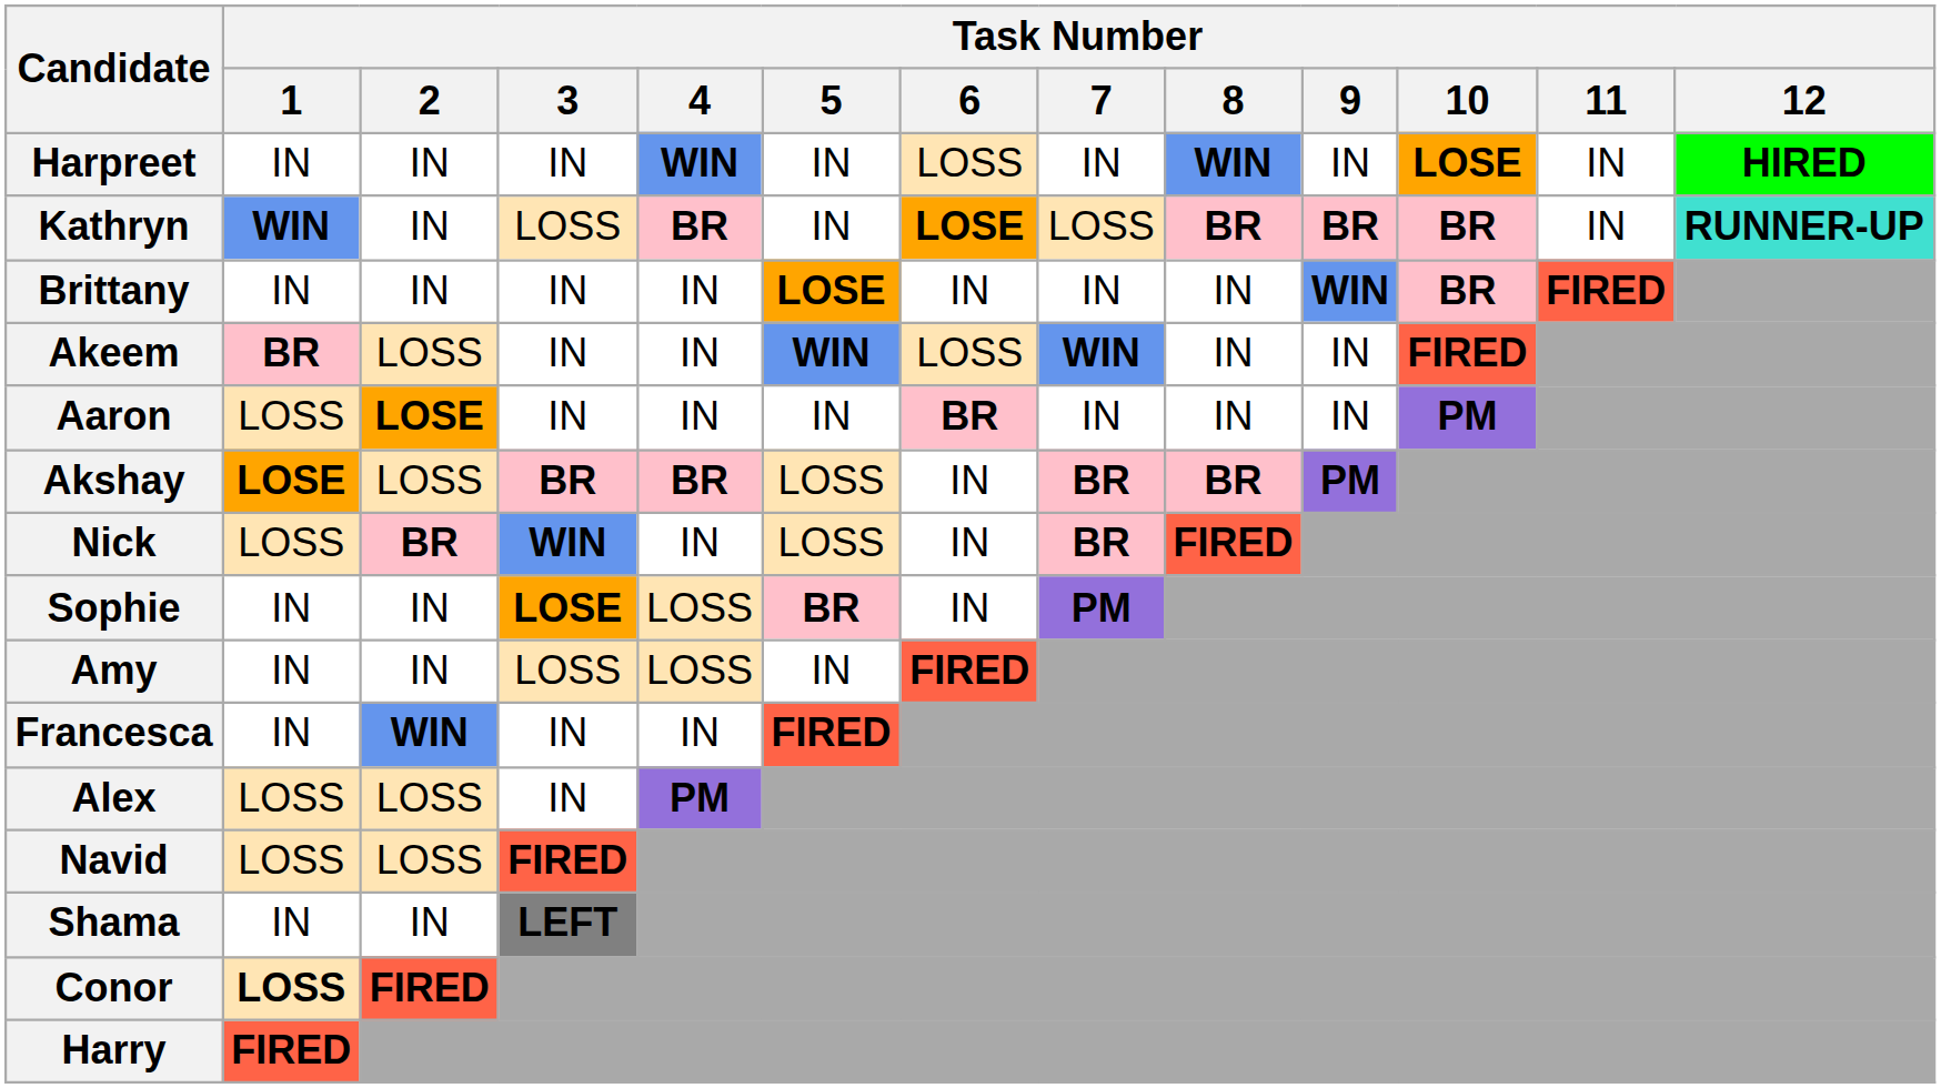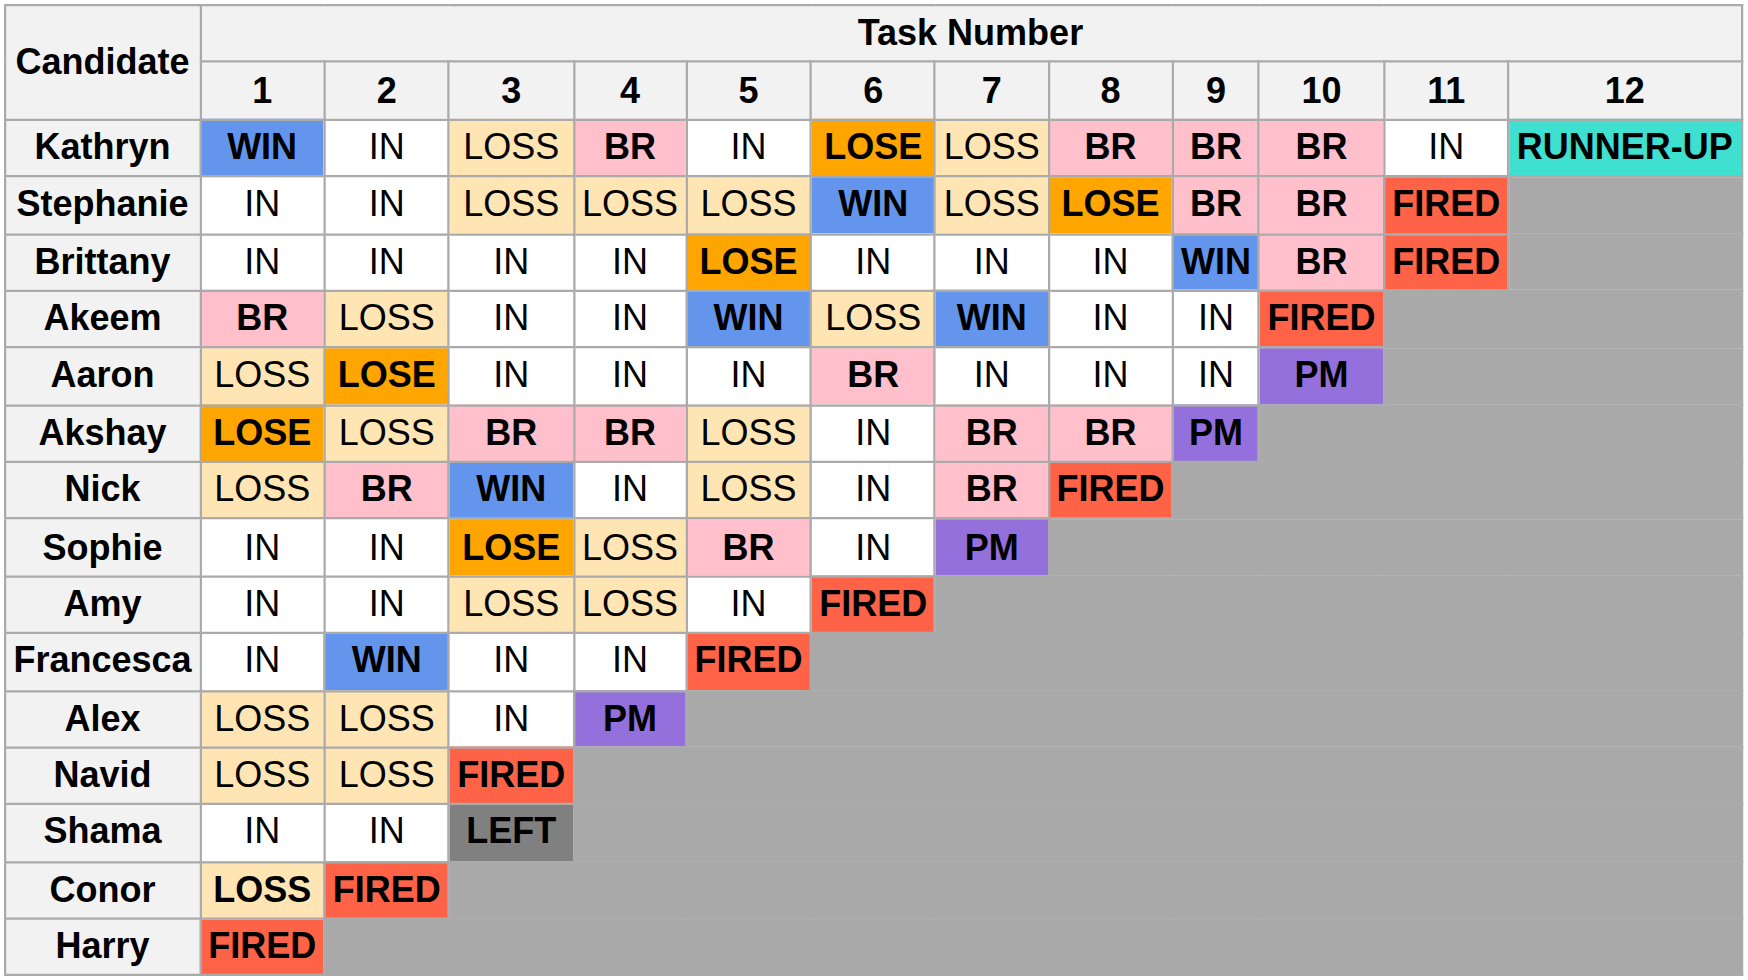 <table class="wikitable" style="text-align:center">
 <tr>
 <th rowspan="2">Candidate</th>
 <th colspan="12">Task Number</th>
 </tr>
 <tr>
 <th>1</th>
 <th>2</th>
 <th>3</th>
 <th>4</th>
 <th>5</th>
 <th>6</th>
 <th>7</th>
 <th>8</th>
 <th>9</th>
 <th>10</th>
 <th>11</th>
 <th>12</th>
 </tr>
 <tr>
-<th>Harpreet</th>
-<td style="background:white;">IN</td>
-<td style="background:white;">IN</td>
-<td style="background:white;">IN</td>
-<td style="background:cornflowerblue;"><strong>WIN</strong></td>
-<td style="background:white;">IN</td>
-<td style="background:#FFE5B4;">LOSS</td>
-<td style="background:white;">IN</td>
-<td style="background:cornflowerblue;"><strong>WIN</strong></td>
-<td style="background:white;">IN</td>
-<td style="background:orange;"><strong>LOSE</strong></td>
-<td style="background:white;">IN</td>
-<td style="background:lime;"><strong>HIRED</strong></td>
-</tr>
-<tr>
 <th>Kathryn</th>
 <td style="background:cornflowerblue;"><strong>WIN</strong></td>
 <td style="background:white;">IN</td>
 <td style="background:#FFE5B4;">LOSS</td>
 <td style="background:pink;"><strong>BR</strong></td>
 <td style="background:white;">IN</td>
 <td style="background:orange;"><strong>LOSE</strong></td>
 <td style="background:#FFE5B4;">LOSS</td>
 <td style="background:pink;"><strong>BR</strong></td>
 <td style="background:pink;"><strong>BR</strong></td>
 <td style="background:pink;"><strong>BR</strong></td>
 <td style="background:white;">IN</td>
 <td style="background:turquoise;"><strong>RUNNER-UP</strong></td>
+</tr>
+<tr>
+<th>Stephanie</th>
+<td style="background:white;">IN</td>
+<td style="background:white;">IN</td>
+<td style="background:#FFE5B4;">LOSS</td>
+<td style="background:#FFE5B4;">LOSS</td>
+<td style="background:#FFE5B4;">LOSS</td>
+<td style="background:cornflowerblue;"><strong>WIN</strong></td>
+<td style="background:#FFE5B4;">LOSS</td>
+<td style="background:orange;"><strong>LOSE</strong></td>
+<td style="background:pink;"><strong>BR</strong></td>
+<td style="background:pink;"><strong>BR</strong></td>
+<td style="background:tomato;"><strong>FIRED</strong></td>
+<td colspan="1" style="background:darkgrey;"></td>
 </tr>
 <tr>
 <th>Brittany</th>
 <td style="background:white;">IN</td>
 <td style="background:white;">IN</td>
 <td style="background:white;">IN</td>
 <td style="background:white;">IN</td>
 <td style="background:orange;"><strong>LOSE</strong></td>
 <td style="background:white;">IN</td>
 <td style="background:white;">IN</td>
 <td style="background:white;">IN</td>
 <td style="background:cornflowerblue"><strong>WIN</strong></td>
 <td style="background:pink;"><strong>BR</strong></td>
 <td style="background:tomato;"><strong>FIRED</strong></td>
 <td colspan="1" style="background:darkgrey;"></td>
 </tr>
 <tr>
 <th>Akeem</th>
 <td style="background:pink;"><strong>BR</strong></td>
 <td style="background:#FFE5B4;">LOSS</td>
 <td style="background:white;">IN</td>
 <td style="background:white;">IN</td>
 <td style="background:cornflowerblue;"><strong>WIN</strong></td>
 <td style="background:#FFE5B4;">LOSS</td>
 <td style="background:cornflowerblue;"><strong>WIN</strong></td>
 <td style="background:white;">IN</td>
 <td style="background:white;">IN</td>
 <td style="background:tomato;"><strong>FIRED</strong></td>
 <td colspan="2" style="background:darkgrey;"></td>
 </tr>
 <tr>
 <th>Aaron</th>
 <td style="background:#FFE5B4;">LOSS</td>
 <td style="background:orange;"><strong>LOSE</strong></td>
 <td style="background:white;">IN</td>
 <td style="background:white;">IN</td>
 <td style="background:white;">IN</td>
 <td style="background:pink;"><strong>BR</strong></td>
 <td style="background:white;">IN</td>
 <td style="background:white;">IN</td>
 <td style="background:white;">IN</td>
 <td style="background:#9370DB;"><strong>PM</strong></td>
 <td colspan="2" style="background:darkgrey;"></td>
 </tr>
 <tr>
 <th>Akshay</th>
 <td style="background:orange;"><strong>LOSE</strong></td>
 <td style="background:#FFE5B4;">LOSS</td>
 <td style="background:pink;"><strong>BR</strong></td>
 <td style="background:pink;"><strong>BR</strong></td>
 <td style="background:#FFE5B4;">LOSS</td>
 <td style="background:white;">IN</td>
 <td style="background:pink;"><strong>BR</strong></td>
 <td style="background:pink;"><strong>BR</strong></td>
 <td style="background:#9370DB;"><strong>PM</strong></td>
 <td colspan="3" style="background:darkgrey;"></td>
 </tr>
 <tr>
 <th>Nick</th>
 <td style="background:#FFE5B4;">LOSS</td>
 <td style="background:pink;"><strong>BR</strong></td>
 <td style="background:cornflowerblue;"><strong>WIN</strong></td>
 <td style="background:white;">IN</td>
 <td style="background:#FFE5B4;">LOSS</td>
 <td style="background:white;">IN</td>
 <td style="background:pink;"><strong>BR</strong></td>
 <td style="background:tomato;"><strong>FIRED</strong></td>
 <td colspan="4" style="background:darkgrey;"></td>
 </tr>
 <tr>
 <th>Sophie</th>
 <td style="background:white;">IN</td>
 <td style="background:white;">IN</td>
 <td style="background:orange;"><strong>LOSE</strong></td>
 <td style="background:#FFE5B4;">LOSS</td>
 <td style="background:pink;"><strong>BR</strong></td>
 <td style="background:white;">IN</td>
 <td style="background:#9370DB;"><strong>PM</strong></td>
 <td colspan="5" style="background:darkgrey;"></td>
 </tr>
 <tr>
 <th>Amy</th>
 <td style="background:white;">IN</td>
 <td style="background:white;">IN</td>
 <td style="background:#FFE5B4;">LOSS</td>
 <td style="background:#FFE5B4;">LOSS</td>
 <td style="background:white;">IN</td>
 <td style="background:tomato;"><strong>FIRED</strong></td>
 <td colspan="6" style="background:darkgrey;"></td>
 </tr>
 <tr>
 <th>Francesca</th>
 <td style="background:white;">IN</td>
 <td style="background:cornflowerblue;"><strong>WIN</strong></td>
 <td style="background:white;">IN</td>
 <td style="background:white;">IN</td>
 <td style="background:tomato;"><strong>FIRED</strong></td>
 <td colspan="7" style="background:darkgrey;"></td>
 </tr>
 <tr>
 <th>Alex</th>
 <td style="background:#FFE5B4;">LOSS</td>
 <td style="background:#FFE5B4;">LOSS</td>
 <td style="background:white;">IN</td>
 <td style="background:#9370DB;"><strong>PM</strong></td>
 <td colspan="8" style="background:darkgrey;"></td>
 </tr>
 <tr>
 <th>Navid</th>
 <td style="background:#FFE5B4;">LOSS</td>
 <td style="background:#FFE5B4;">LOSS</td>
 <td style="background:tomato;"><strong>FIRED</strong></td>
 <td colspan="9" style="background:darkgrey;"></td>
 </tr>
 <tr>
 <th>Shama</th>
 <td style="background:white;">IN</td>
 <td style="background:white;">IN</td>
 <td style="background:gray;"><strong>LEFT</strong></td>
 <td colspan="9" style="background:darkgrey;"></td>
 </tr>
 <tr>
 <th>Conor</th>
 <td style="background:#FFE5B4;"><strong>LOSS</strong></td>
 <td style="background:tomato;"><strong>FIRED</strong></td>
 <td colspan="10" style="background:darkgrey;"></td>
 </tr>
 <tr>
 <th>Harry</th>
 <td style="background:tomato;"><strong>FIRED</strong></td>
 <td colspan="11" style="background:darkgrey;"></td>
 </tr>
 </table>
